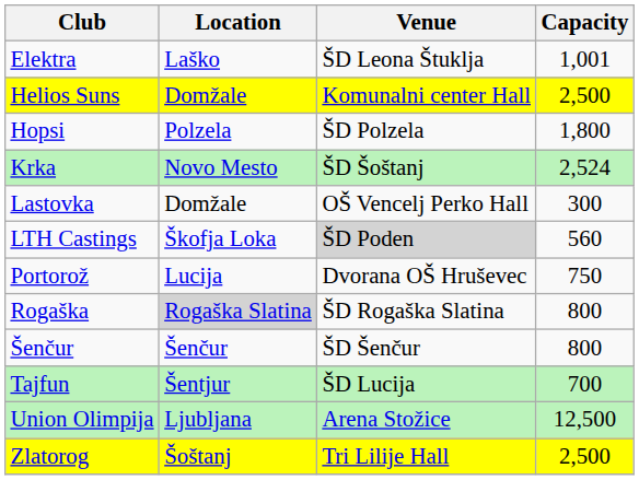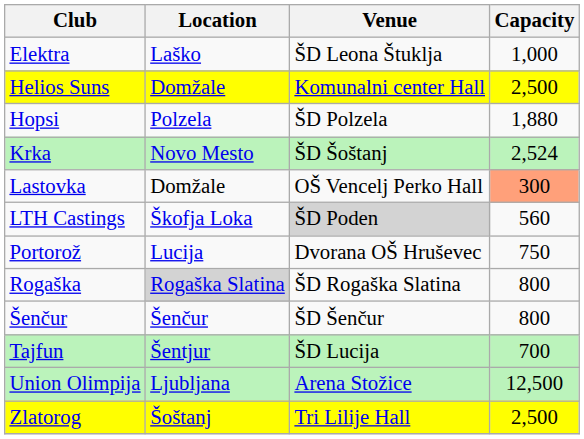 <table class="wikitable sortable">
 <tr>
 <th>Club</th>
 <th>Location</th>
 <th>Venue</th>
 <th>Capacity</th>
 </tr>
 <tr>
 <td><a href='#'>Elektra</a></td>
 <td><a href='#'>Laško</a></td>
 <td>ŠD Leona Štuklja</td>
-<td align=center>1,001</td>
+<td align=center>1,000</td>
 </tr>
 <tr bgcolor=yellow>
 <td><a href='#'>Helios Suns</a></td>
 <td><a href='#'>Domžale</a></td>
 <td><a href='#'>Komunalni center Hall</a></td>
 <td align=center>2,500</td>
 </tr>
 <tr>
 <td><a href='#'>Hopsi</a></td>
 <td><a href='#'>Polzela</a></td>
 <td>ŠD Polzela</td>
-<td align=center>1,800</td>
+<td align=center>1,880</td>
 </tr>
 <tr bgcolor="#bbf3bb">
 <td><a href='#'>Krka</a></td>
 <td><a href='#'>Novo Mesto</a></td>
 <td>ŠD Šoštanj</td>
 <td align=center>2,524</td>
 </tr>
 <tr>
 <td><a href='#'>Lastovka</a></td>
 <td>Domžale</td>
 <td>OŠ Vencelj Perko Hall</td>
-<td align=center>300</td>
+<td align=center style="background: lightsalmon;">300</td>
 </tr>
 <tr>
 <td><a href='#'>LTH Castings</a></td>
 <td><a href='#'>Škofja Loka</a></td>
 <td style="background: lightgrey;">ŠD Poden</td>
 <td align=center>560</td>
 </tr>
 <tr>
 <td><a href='#'>Portorož</a></td>
 <td><a href='#'>Lucija</a></td>
 <td>Dvorana OŠ Hruševec</td>
 <td align=center>750</td>
 </tr>
 <tr>
 <td><a href='#'>Rogaška</a></td>
 <td style="background: lightgrey;"><a href='#'>Rogaška Slatina</a></td>
 <td>ŠD Rogaška Slatina</td>
 <td align=center>800</td>
 </tr>
 <tr>
 <td><a href='#'>Šenčur</a></td>
 <td><a href='#'>Šenčur</a></td>
 <td>ŠD Šenčur</td>
 <td align=center>800</td>
 </tr>
 <tr bgcolor="#bbf3bb">
 <td><a href='#'>Tajfun</a></td>
 <td><a href='#'>Šentjur</a></td>
 <td>ŠD Lucija</td>
 <td align=center>700</td>
 </tr>
 <tr bgcolor="#bbf3bb">
 <td><a href='#'>Union Olimpija</a></td>
 <td><a href='#'>Ljubljana</a></td>
 <td><a href='#'>Arena Stožice</a></td>
 <td align=center>12,500</td>
 </tr>
 <tr bgcolor=yellow>
 <td><a href='#'>Zlatorog</a></td>
 <td><a href='#'>Šoštanj</a></td>
 <td><a href='#'>Tri Lilije Hall</a></td>
 <td align=center>2,500</td>
 </tr>
 <tr>
 </tr>
 </table>
